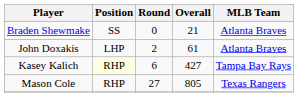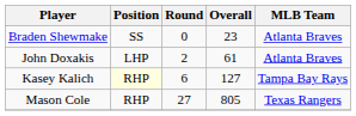 <table class="wikitable" style="text-align:center;">
 <tr>
 <th>Player</th>
 <th>Position</th>
 <th>Round</th>
 <th>Overall</th>
 <th>MLB Team</th>
 </tr>
 <tr>
 <td><a href='#'>Braden Shewmake</a></td>
 <td>SS</td>
 <td>0</td>
-<td>21</td>
+<td>23</td>
 <td><a href='#'>Atlanta Braves</a></td>
 </tr>
 <tr>
 <td>John Doxakis</td>
 <td>LHP</td>
 <td>2</td>
 <td>61</td>
 <td><a href='#'>Atlanta Braves</a></td>
 </tr>
 <tr>
 <td>Kasey Kalich</td>
 <td style="background: lightyellow;">RHP</td>
 <td>6</td>
-<td>427</td>
+<td>127</td>
 <td><a href='#'>Tampa Bay Rays</a></td>
 </tr>
 <tr>
 <td>Mason Cole</td>
 <td>RHP</td>
 <td>27</td>
 <td>805</td>
 <td><a href='#'>Texas Rangers</a></td>
 </tr>
 <tr>
 </tr>
 </table>
